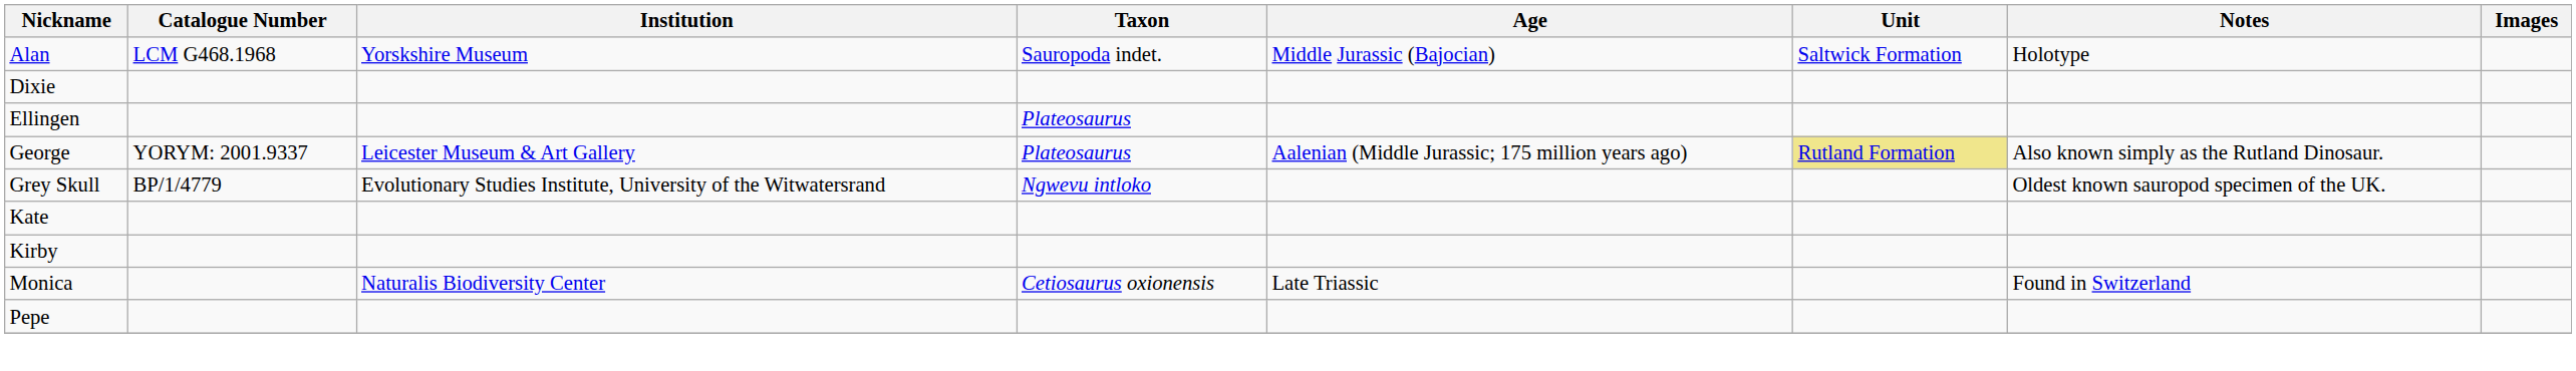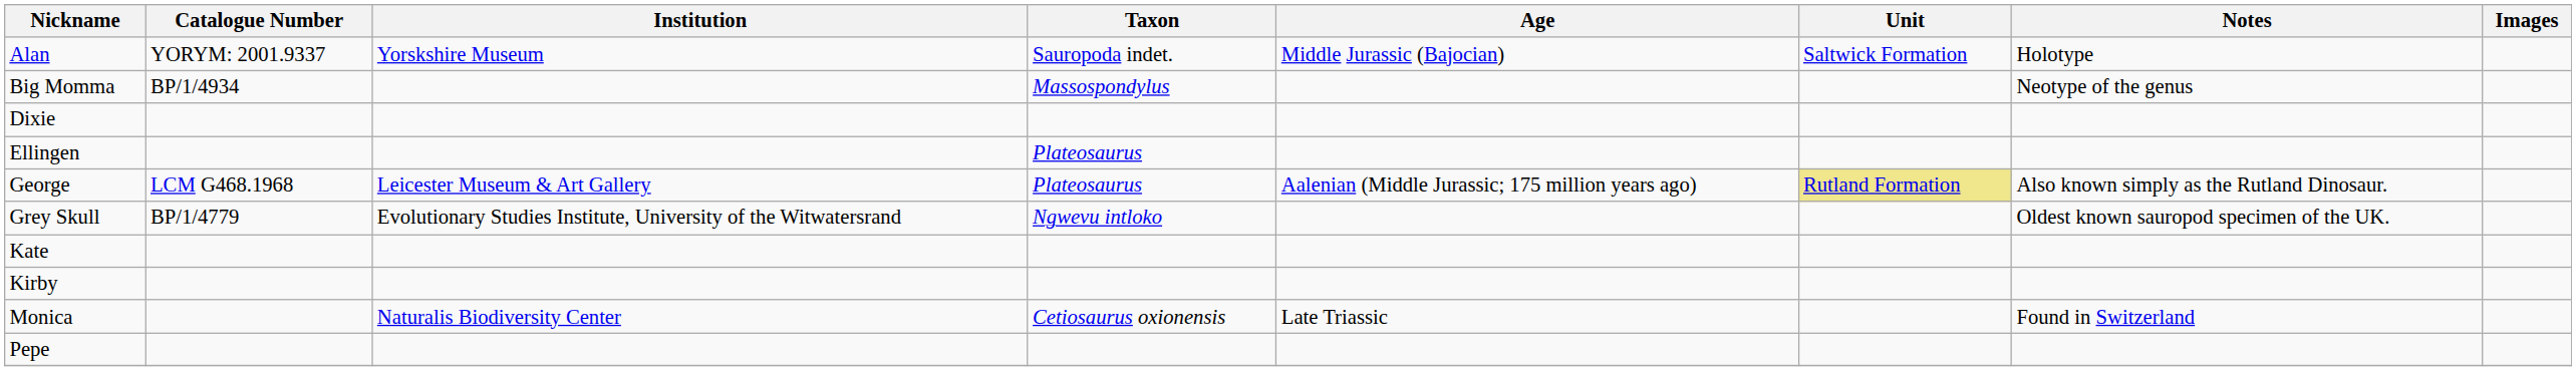 <table class="wikitable sortable" align="center" width="100%">
 <tr>
 <th>Nickname</th>
 <th>Catalogue Number</th>
 <th>Institution</th>
 <th>Taxon</th>
 <th>Age</th>
 <th>Unit</th>
 <th>Notes</th>
 <th>Images</th>
 </tr>
 <tr>
 <td><a href='#'>Alan</a></td>
-<td><a href='#'>LCM</a> G468.1968</td>
+<td>YORYM: 2001.9337</td>
 <td><a href='#'>Yorskshire Museum</a></td>
 <td><a href='#'>Sauropoda</a> indet.</td>
 <td><a href='#'>Middle</a> <a href='#'>Jurassic</a> (<a href='#'>Bajocian</a>)</td>
 <td><a href='#'>Saltwick Formation</a></td>
 <td>Holotype</td>
+<td></td>
+</tr>
+<tr>
+<td>Big Momma</td>
+<td>BP/1/4934</td>
+<td></td>
+<td><em><a href='#'>Massospondylus</a></em></td>
+<td></td>
+<td></td>
+<td>Neotype of the genus</td>
 <td></td>
 </tr>
 <tr>
 <td>Dixie</td>
 <td></td>
 <td></td>
 <td></td>
 <td></td>
 <td></td>
 <td></td>
 <td></td>
 </tr>
 <tr>
 <td>Ellingen</td>
 <td></td>
 <td></td>
 <td><em><a href='#'>Plateosaurus</a></em></td>
 <td></td>
 <td></td>
 <td></td>
 <td></td>
 </tr>
 <tr>
 <td>George</td>
-<td>YORYM: 2001.9337</td>
+<td><a href='#'>LCM</a> G468.1968</td>
 <td><a href='#'>Leicester Museum & Art Gallery</a></td>
 <td><em><a href='#'>Plateosaurus</a></em></td>
 <td><a href='#'>Aalenian</a> (Middle Jurassic; 175 million years ago)</td>
 <td style="background: khaki;"><a href='#'>Rutland Formation</a></td>
 <td>Also known simply as the Rutland Dinosaur.</td>
 <td></td>
 </tr>
 <tr>
 <td>Grey Skull</td>
 <td>BP/1/4779</td>
 <td>Evolutionary Studies Institute, University of the Witwatersrand</td>
 <td><a href='#'><em>Ngwevu intloko</em></a></td>
 <td></td>
 <td></td>
 <td>Oldest known sauropod specimen of the UK.</td>
 <td></td>
 </tr>
 <tr>
 <td>Kate</td>
 <td></td>
 <td></td>
 <td></td>
 <td></td>
 <td></td>
 <td></td>
 <td></td>
 </tr>
 <tr>
 <td>Kirby</td>
 <td></td>
 <td></td>
 <td></td>
 <td></td>
 <td></td>
 <td></td>
 <td></td>
 </tr>
 <tr>
 <td>Monica</td>
 <td></td>
 <td><a href='#'>Naturalis Biodiversity Center</a></td>
 <td><em><a href='#'>Cetiosaurus</a> oxionensis</em></td>
 <td>Late Triassic</td>
 <td></td>
 <td>Found in <a href='#'>Switzerland</a></td>
 <td></td>
 </tr>
 <tr>
 <td>Pepe</td>
 <td></td>
 <td></td>
 <td></td>
 <td></td>
 <td></td>
 <td></td>
 <td></td>
 </tr>
 <tr>
 </tr>
 </table>
